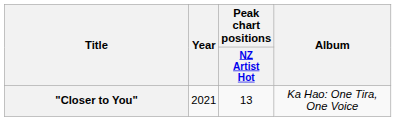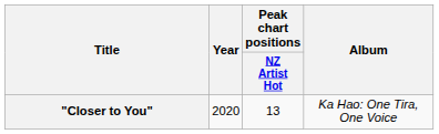 <table class="wikitable plainrowheaders" style="text-align:center;">
 <tr>
 <th scope="col" rowspan="2" style="width:16em;">Title</th>
 <th scope="col" rowspan="2" style="width:1em;">Year</th>
 <th scope="col" colspan="1">Peak chart positions</th>
 <th scope="col" rowspan="2" style="width:10em;">Album</th>
 </tr>
 <tr>
 <th scope="col" style="width:3em;font-size:90%;"><a href='#'>NZ<br>Artist<br>Hot</a><br></th>
 </tr>
 <tr>
 <th scope="row">"Closer to You"</th>
-<td>2021</td>
+<td>2020</td>
 <td>13</td>
 <td><em>Ka Hao: One Tira, One Voice</em></td>
 </tr>
 </table>
